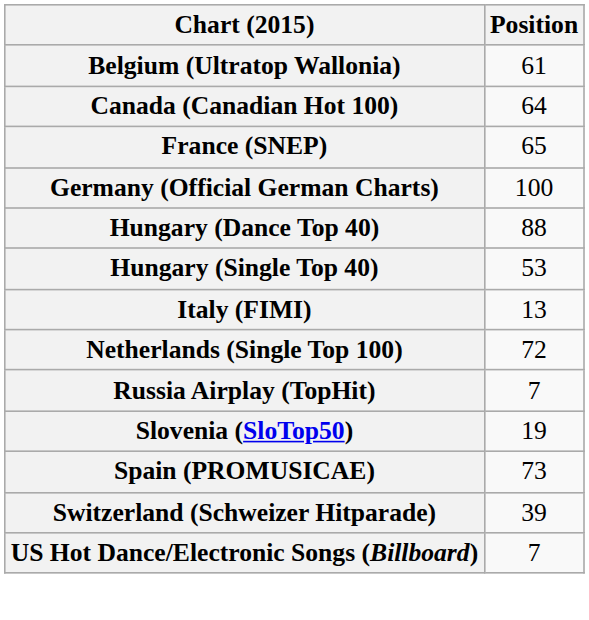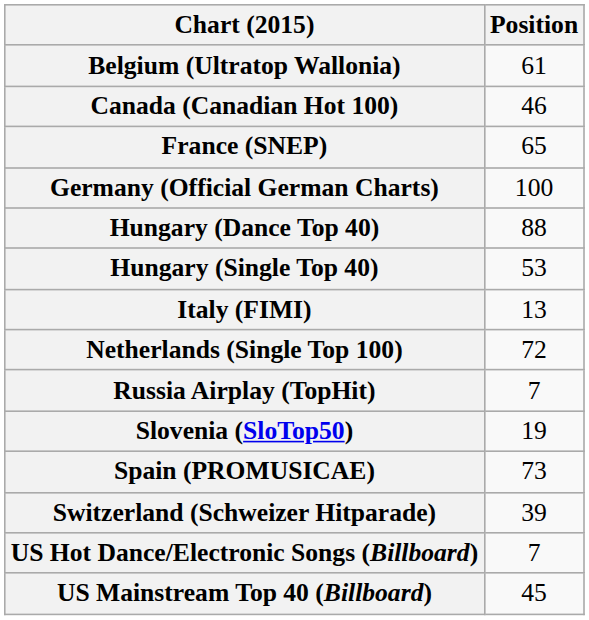 <table class="wikitable sortable plainrowheaders" style="text-align:center;">
 <tr>
 <th scope="col">Chart (2015)</th>
 <th scope="col">Position</th>
 </tr>
 <tr>
 <th scope="row">Belgium (Ultratop Wallonia)</th>
 <td>61</td>
 </tr>
 <tr>
 <th scope="row">Canada (Canadian Hot 100)</th>
-<td>64</td>
+<td>46</td>
 </tr>
 <tr>
 <th scope="row">France (SNEP)</th>
 <td>65</td>
 </tr>
 <tr>
 <th scope="row">Germany (Official German Charts)</th>
 <td>100</td>
 </tr>
 <tr>
 <th scope="row">Hungary (Dance Top 40)</th>
 <td>88</td>
 </tr>
 <tr>
 <th scope="row">Hungary (Single Top 40)</th>
 <td>53</td>
 </tr>
 <tr>
 <th scope="row">Italy (FIMI)</th>
 <td>13</td>
 </tr>
 <tr>
 <th scope="row">Netherlands (Single Top 100)</th>
 <td>72</td>
 </tr>
 <tr>
 <th scope="row">Russia Airplay (TopHit)</th>
 <td>7</td>
 </tr>
 <tr>
 <th scope="row">Slovenia (<a href='#'>SloTop50</a>)</th>
 <td align=center>19</td>
 </tr>
 <tr>
 <th scope="row">Spain (PROMUSICAE)</th>
 <td>73</td>
 </tr>
 <tr>
 <th scope="row">Switzerland (Schweizer Hitparade)</th>
 <td>39</td>
 </tr>
 <tr>
 <th scope="row">US Hot Dance/Electronic Songs (<em>Billboard</em>)</th>
 <td>7</td>
 </tr>
+<tr>
+<th scope="row">US Mainstream Top 40 (<em>Billboard</em>)</th>
+<td>45</td>
+</tr>
 </table>
